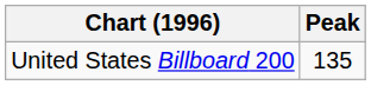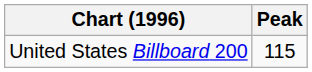 <table class="wikitable sortable">
 <tr>
 <th>Chart (1996)</th>
 <th>Peak</th>
 </tr>
 <tr>
 <td>United States <a href='#'><em>Billboard</em> 200</a></td>
-<td align="center">135</td>
+<td align="center">115</td>
 </tr>
 </table>
